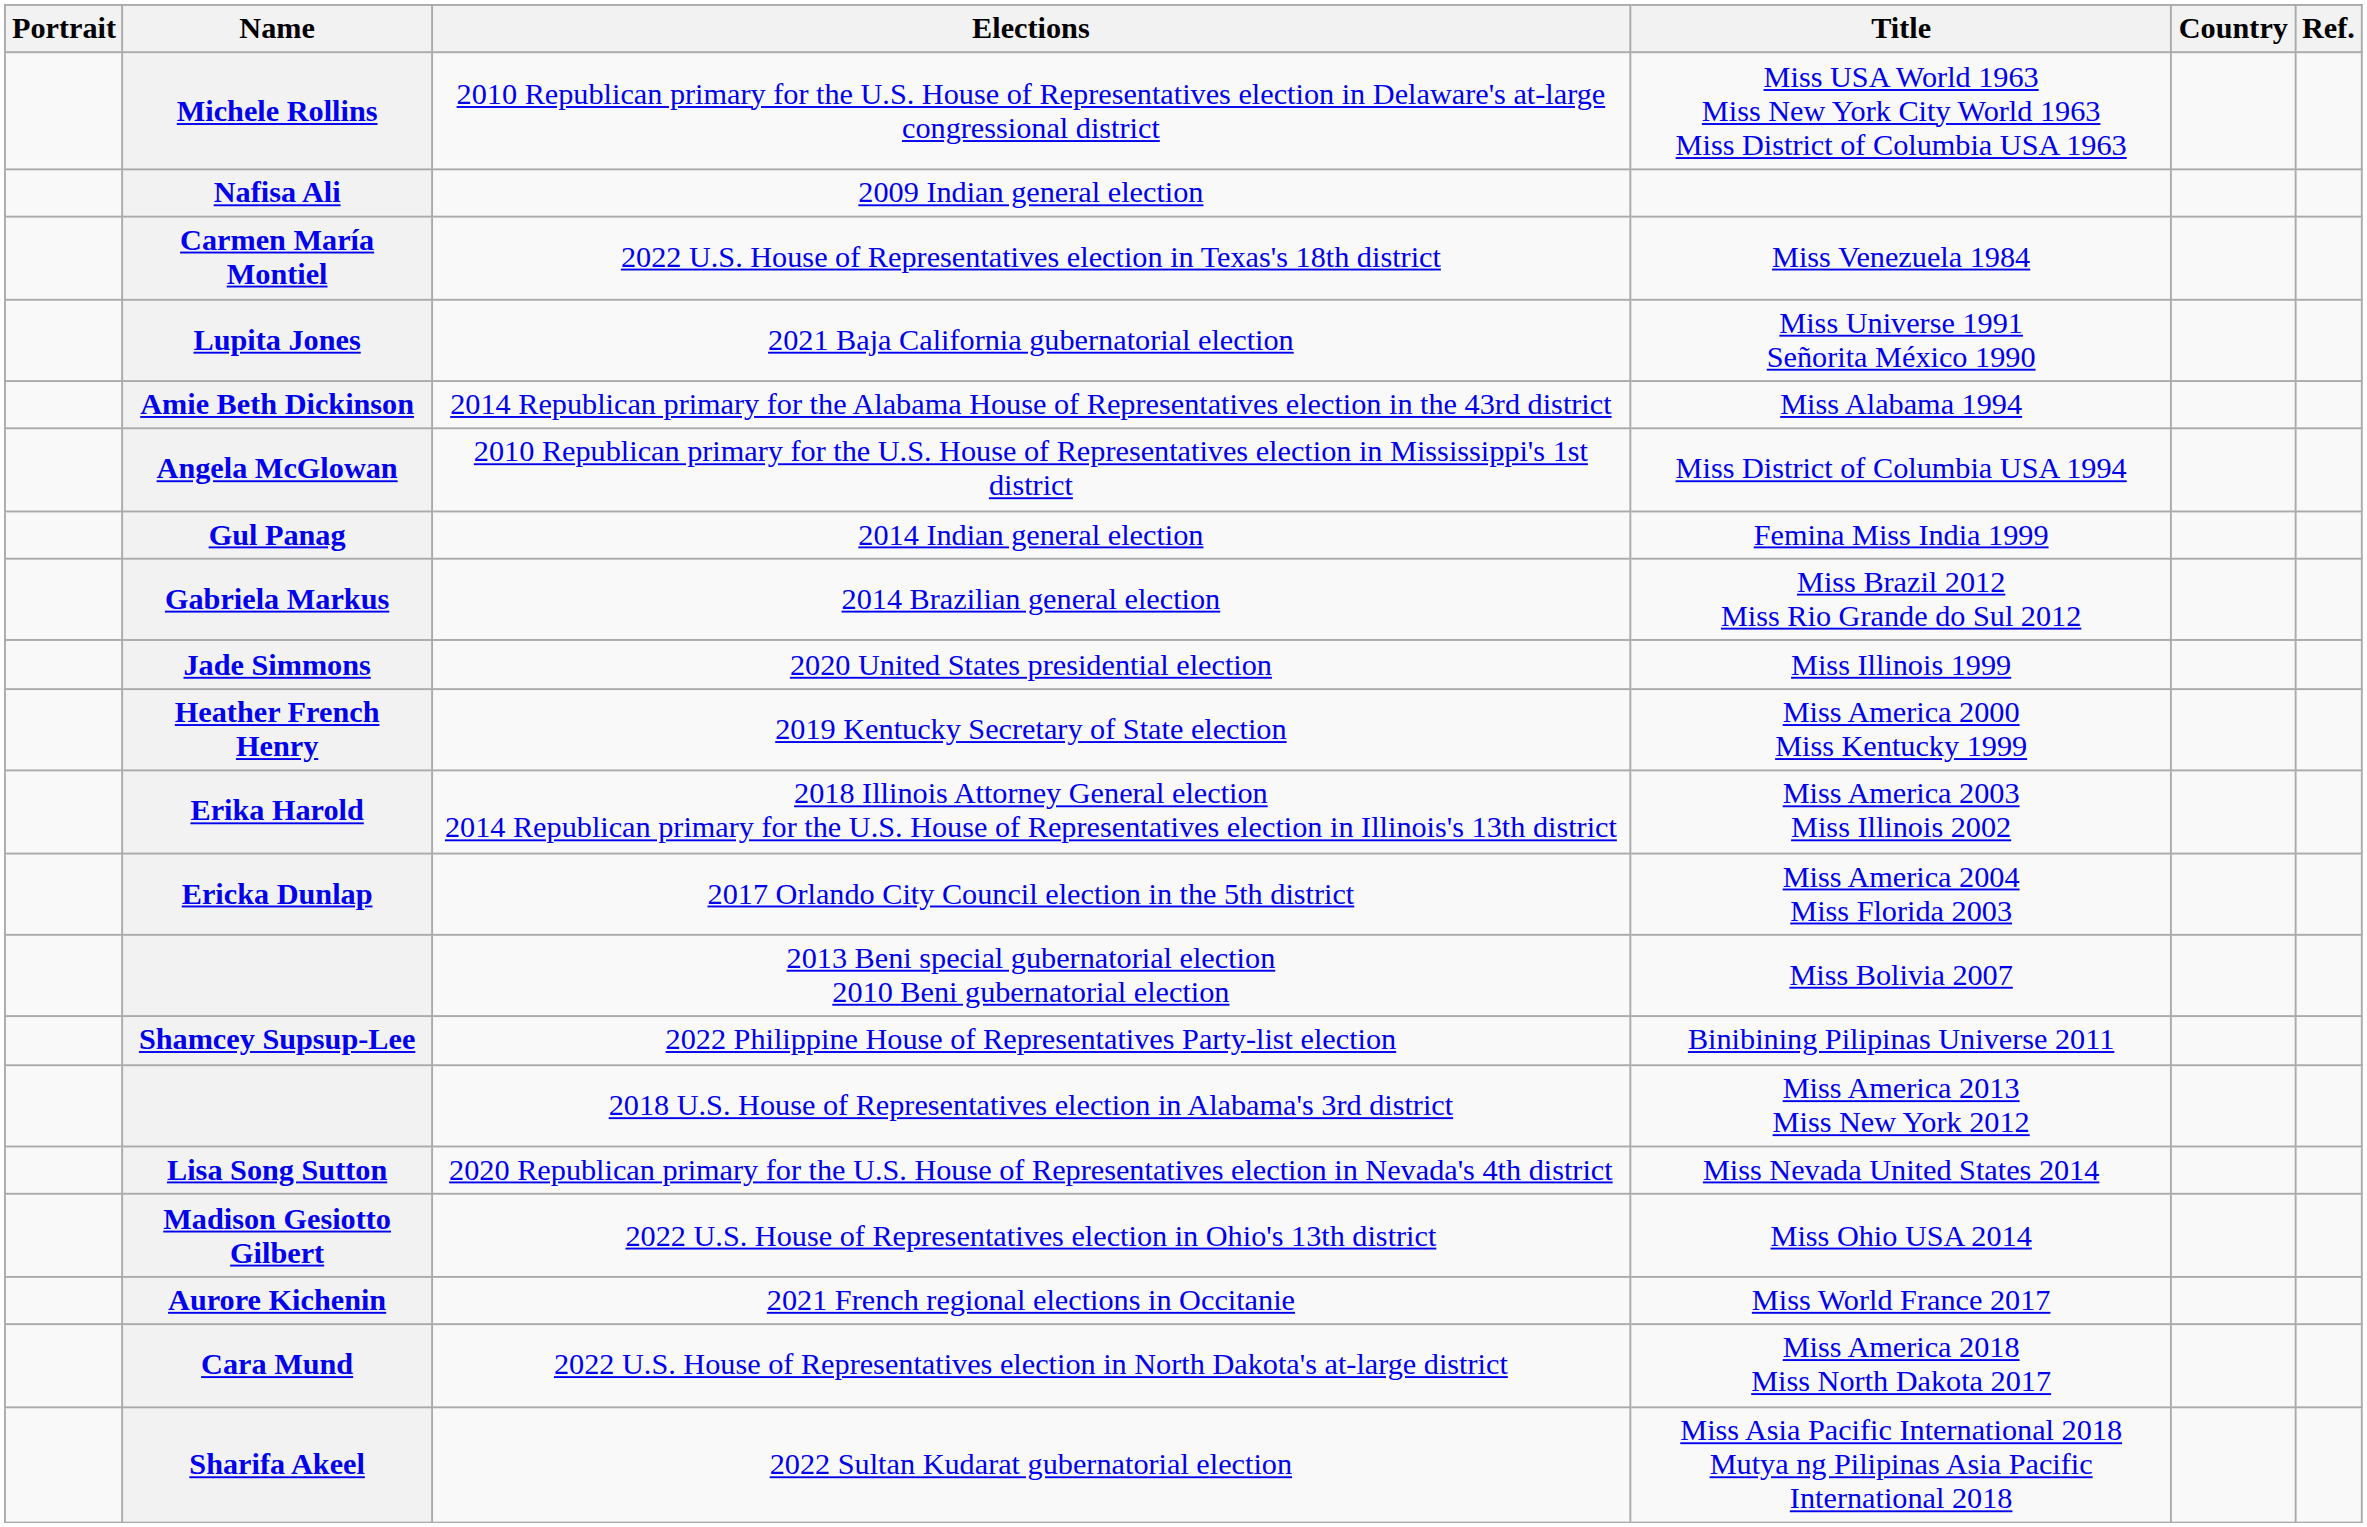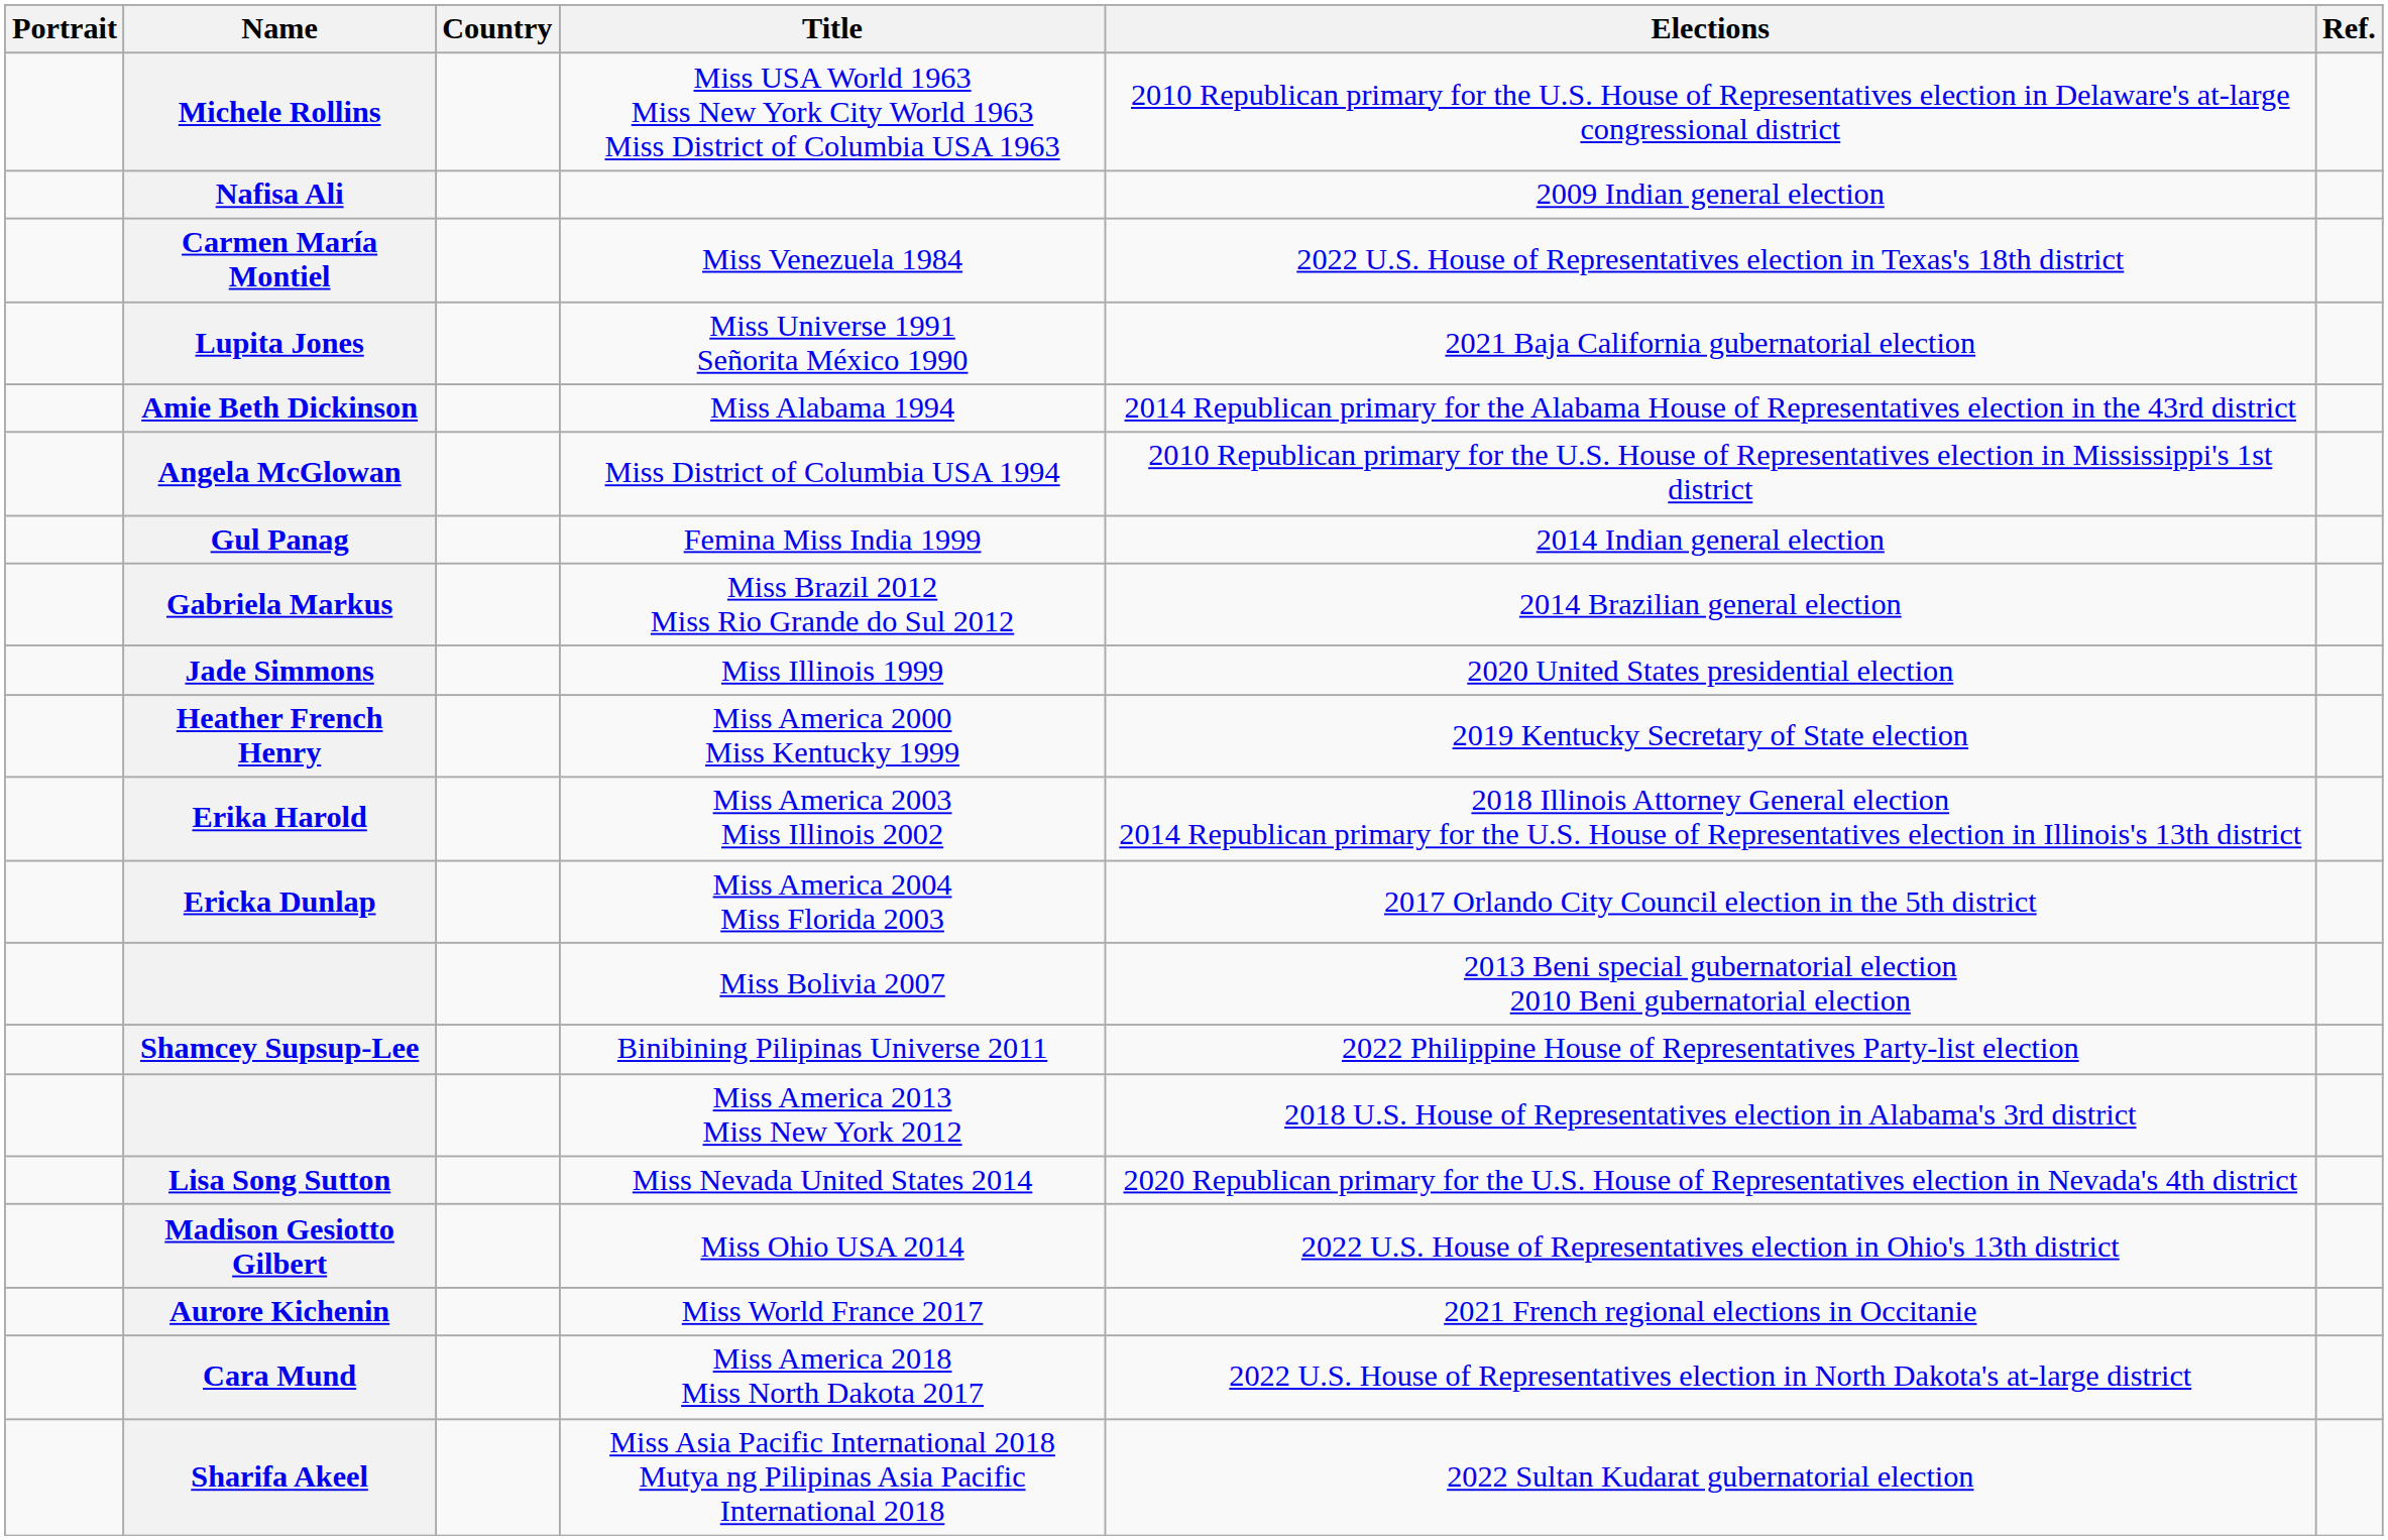 <table class="wikitable sortable" style="text-align:center">
 <tr>
 <th scope="col">Portrait</th>
 <th scope="col">Name</th>
+<th scope="col">Country</th>
+<th scope="col">Title</th>
 <th scope="col">Elections</th>
-<th scope="col">Title</th>
-<th scope="col">Country</th>
 <th scope="col">Ref.</th>
 </tr>
 <tr>
 <td></td>
 <th><a href='#'>Michele Rollins</a></th>
+<td></td>
+<td><a href='#'>Miss USA World 1963</a><br><a href='#'>Miss New York City World 1963</a><br><a href='#'>Miss District of Columbia USA 1963</a></td>
 <td><a href='#'>2010 Republican primary for the U.S. House of Representatives election in Delaware's at-large congressional district</a></td>
-<td><a href='#'>Miss USA World 1963</a><br><a href='#'>Miss New York City World 1963</a><br><a href='#'>Miss District of Columbia USA 1963</a></td>
-<td></td>
 <td></td>
 </tr>
 <tr>
 <td></td>
 <th><a href='#'>Nafisa Ali</a></th>
-<td><a href='#'>2009 Indian general election</a></td>
 <td></td>
 <td></td>
+<td><a href='#'>2009 Indian general election</a></td>
 <td></td>
 </tr>
 <tr>
 <td></td>
 <th><a href='#'>Carmen María Montiel</a></th>
+<td></td>
+<td><a href='#'>Miss Venezuela 1984</a></td>
 <td><a href='#'>2022 U.S. House of Representatives election in Texas's 18th district</a></td>
-<td><a href='#'>Miss Venezuela 1984</a></td>
-<td></td>
 <td></td>
 </tr>
 <tr>
 <td></td>
 <th><a href='#'>Lupita Jones</a></th>
+<td></td>
+<td><a href='#'>Miss Universe 1991</a><br><a href='#'>Señorita México 1990</a></td>
 <td><a href='#'>2021 Baja California gubernatorial election</a></td>
-<td><a href='#'>Miss Universe 1991</a><br><a href='#'>Señorita México 1990</a></td>
-<td></td>
 <td></td>
 </tr>
 <tr>
 <td></td>
 <th><a href='#'>Amie Beth Dickinson</a></th>
+<td></td>
+<td><a href='#'>Miss Alabama 1994</a></td>
 <td><a href='#'>2014 Republican primary for the Alabama House of Representatives election in the 43rd district</a></td>
-<td><a href='#'>Miss Alabama 1994</a></td>
-<td></td>
 <td></td>
 </tr>
 <tr>
 <td></td>
 <th><a href='#'>Angela McGlowan</a></th>
+<td></td>
+<td><a href='#'>Miss District of Columbia USA 1994</a></td>
 <td><a href='#'>2010 Republican primary for the U.S. House of Representatives election in Mississippi's 1st district</a></td>
-<td><a href='#'>Miss District of Columbia USA 1994</a></td>
-<td></td>
 <td></td>
 </tr>
 <tr>
 <td></td>
 <th><a href='#'>Gul Panag</a></th>
+<td></td>
+<td><a href='#'>Femina Miss India 1999</a></td>
 <td><a href='#'>2014 Indian general election</a></td>
-<td><a href='#'>Femina Miss India 1999</a></td>
-<td></td>
 <td></td>
 </tr>
 <tr>
 <td></td>
 <th><a href='#'>Gabriela Markus</a></th>
+<td></td>
+<td><a href='#'>Miss Brazil 2012</a><br><a href='#'>Miss Rio Grande do Sul 2012</a></td>
 <td><a href='#'>2014 Brazilian general election</a></td>
-<td><a href='#'>Miss Brazil 2012</a><br><a href='#'>Miss Rio Grande do Sul 2012</a></td>
-<td></td>
 <td></td>
 </tr>
 <tr>
 <td></td>
 <th><a href='#'>Jade Simmons</a></th>
+<td></td>
+<td><a href='#'>Miss Illinois 1999</a></td>
 <td><a href='#'>2020 United States presidential election</a></td>
-<td><a href='#'>Miss Illinois 1999</a></td>
-<td></td>
 <td></td>
 </tr>
 <tr>
 <td></td>
 <th><a href='#'>Heather French Henry</a></th>
+<td></td>
+<td><a href='#'>Miss America 2000</a><br><a href='#'>Miss Kentucky 1999</a></td>
 <td><a href='#'>2019 Kentucky Secretary of State election</a></td>
-<td><a href='#'>Miss America 2000</a><br><a href='#'>Miss Kentucky 1999</a></td>
-<td></td>
 <td></td>
 </tr>
 <tr>
 <td></td>
 <th><a href='#'>Erika Harold</a></th>
+<td></td>
+<td><a href='#'>Miss America 2003</a><br><a href='#'>Miss Illinois 2002</a></td>
 <td><a href='#'>2018 Illinois Attorney General election</a><br><a href='#'>2014 Republican primary for the U.S. House of Representatives election in Illinois's 13th district</a></td>
-<td><a href='#'>Miss America 2003</a><br><a href='#'>Miss Illinois 2002</a></td>
-<td></td>
 <td></td>
 </tr>
 <tr>
 <td></td>
 <th><a href='#'>Ericka Dunlap</a></th>
+<td></td>
+<td><a href='#'>Miss America 2004</a><br><a href='#'>Miss Florida 2003</a></td>
 <td><a href='#'>2017 Orlando City Council election in the 5th district</a></td>
-<td><a href='#'>Miss America 2004</a><br><a href='#'>Miss Florida 2003</a></td>
-<td></td>
 <td></td>
 </tr>
 <tr>
 <td></td>
 <th></th>
+<td></td>
+<td><a href='#'>Miss Bolivia 2007</a></td>
 <td><a href='#'>2013 Beni special gubernatorial election</a><br><a href='#'>2010 Beni gubernatorial election</a></td>
-<td><a href='#'>Miss Bolivia 2007</a></td>
-<td></td>
 <td></td>
 </tr>
 <tr>
 <td></td>
 <th><a href='#'>Shamcey Supsup-Lee</a></th>
+<td></td>
+<td><a href='#'>Binibining Pilipinas Universe 2011</a></td>
 <td><a href='#'>2022 Philippine House of Representatives Party-list election</a></td>
-<td><a href='#'>Binibining Pilipinas Universe 2011</a></td>
-<td></td>
 <td></td>
 </tr>
 <tr>
 <td></td>
 <th></th>
+<td></td>
+<td><a href='#'>Miss America 2013</a><br><a href='#'>Miss New York 2012</a></td>
 <td><a href='#'>2018 U.S. House of Representatives election in Alabama's 3rd district</a></td>
-<td><a href='#'>Miss America 2013</a><br><a href='#'>Miss New York 2012</a></td>
-<td></td>
 <td></td>
 </tr>
 <tr>
 <td></td>
 <th><a href='#'>Lisa Song Sutton</a></th>
+<td></td>
+<td><a href='#'>Miss Nevada United States 2014</a></td>
 <td><a href='#'>2020 Republican primary for the U.S. House of Representatives election in Nevada's 4th district</a></td>
-<td><a href='#'>Miss Nevada United States 2014</a></td>
-<td></td>
 <td></td>
 </tr>
 <tr>
 <td></td>
 <th><a href='#'>Madison Gesiotto Gilbert</a></th>
+<td></td>
+<td><a href='#'>Miss Ohio USA 2014</a></td>
 <td><a href='#'>2022 U.S. House of Representatives election in Ohio's 13th district</a></td>
-<td><a href='#'>Miss Ohio USA 2014</a></td>
-<td></td>
 <td></td>
 </tr>
 <tr>
 <td></td>
 <th><a href='#'>Aurore Kichenin</a></th>
+<td></td>
+<td><a href='#'>Miss World France 2017</a></td>
 <td><a href='#'>2021 French regional elections in Occitanie</a></td>
-<td><a href='#'>Miss World France 2017</a></td>
-<td></td>
 <td></td>
 </tr>
 <tr>
 <td></td>
 <th><a href='#'>Cara Mund</a></th>
+<td></td>
+<td><a href='#'>Miss America 2018</a><br><a href='#'>Miss North Dakota 2017</a></td>
 <td><a href='#'>2022 U.S. House of Representatives election in North Dakota's at-large district</a></td>
-<td><a href='#'>Miss America 2018</a><br><a href='#'>Miss North Dakota 2017</a></td>
-<td></td>
 <td></td>
 </tr>
 <tr>
 <td></td>
 <th><a href='#'>Sharifa Akeel</a></th>
+<td></td>
+<td><a href='#'>Miss Asia Pacific International 2018</a><br><a href='#'>Mutya ng Pilipinas Asia Pacific International 2018</a></td>
 <td><a href='#'>2022 Sultan Kudarat gubernatorial election</a></td>
-<td><a href='#'>Miss Asia Pacific International 2018</a><br><a href='#'>Mutya ng Pilipinas Asia Pacific International 2018</a></td>
-<td></td>
 <td></td>
 </tr>
 </table>
